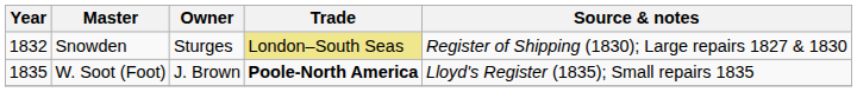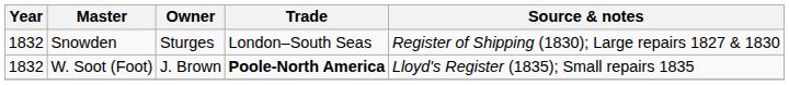 <table class="sortable wikitable">
 <tr>
 <th>Year</th>
 <th>Master</th>
 <th>Owner</th>
 <th>Trade</th>
 <th>Source & notes</th>
 </tr>
 <tr>
 <td>1832</td>
 <td>Snowden</td>
 <td>Sturges</td>
-<td style="background: khaki;">London–South Seas</td>
+<td>London–South Seas</td>
 <td><em>Register of Shipping</em> (1830); Large repairs 1827 & 1830</td>
 </tr>
 <tr>
-<td>1835</td>
+<td>1832</td>
 <td>W. Soot (Foot)</td>
 <td>J. Brown</td>
 <td><strong>Poole-North America</strong></td>
 <td><em>Lloyd's Register</em> (1835); Small repairs 1835</td>
 </tr>
 <tr>
 </tr>
 </table>
